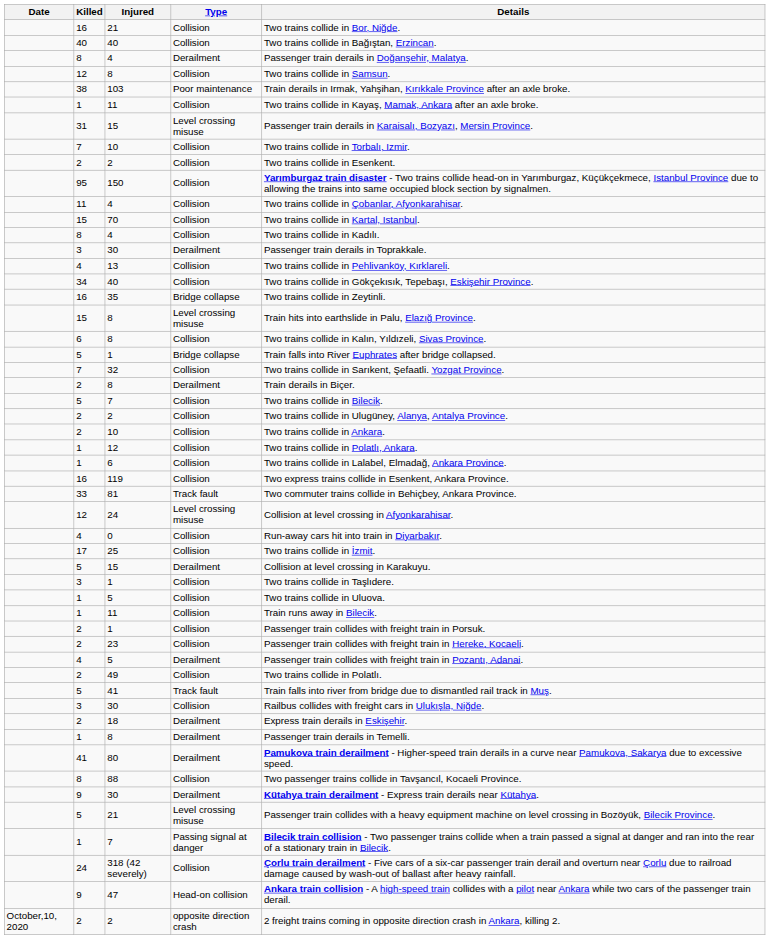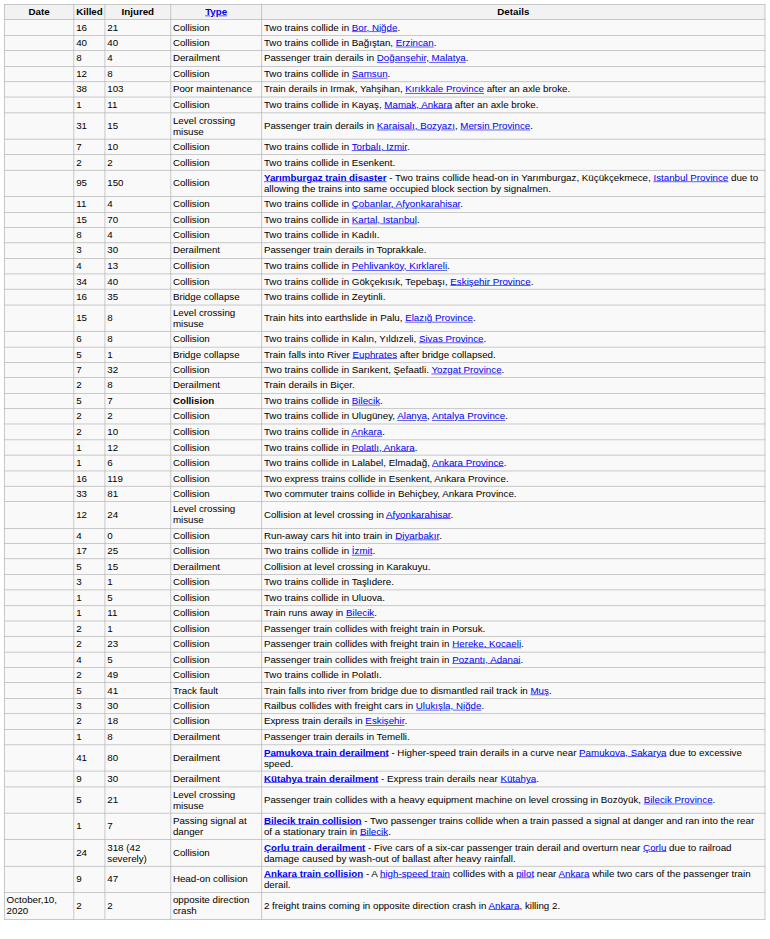 <table class="wikitable sortable">
 <tr>
 <th>Date</th>
 <th>Killed</th>
 <th>Injured</th>
 <th><a href='#'>Type</a></th>
 <th class="unsortable">Details</th>
 </tr>
 <tr>
 <td align=right></td>
 <td>16</td>
 <td>21</td>
 <td>Collision</td>
 <td>Two trains collide in <a href='#'>Bor, Niğde</a>.</td>
 </tr>
 <tr>
 <td align=right></td>
 <td>40</td>
 <td>40</td>
 <td>Collision</td>
 <td>Two trains collide in Bağıştan, <a href='#'>Erzincan</a>.</td>
 </tr>
 <tr>
 <td align=right></td>
 <td>8</td>
 <td>4</td>
 <td>Derailment</td>
 <td>Passenger train derails in <a href='#'>Doğanşehir, Malatya</a>.</td>
 </tr>
 <tr>
 <td align=right></td>
 <td>12</td>
 <td>8</td>
 <td>Collision</td>
 <td>Two trains collide in <a href='#'>Samsun</a>.</td>
 </tr>
 <tr>
 <td align=right></td>
 <td>38</td>
 <td>103</td>
 <td>Poor maintenance</td>
 <td>Train derails in Irmak, Yahşihan, <a href='#'>Kırıkkale Province</a> after an axle broke.</td>
 </tr>
 <tr>
 <td align=right></td>
 <td>1</td>
 <td>11</td>
 <td>Collision</td>
 <td>Two trains collide in Kayaş, <a href='#'>Mamak, Ankara</a> after an axle broke.</td>
 </tr>
 <tr>
 <td align=right></td>
 <td>31</td>
 <td>15</td>
 <td>Level crossing misuse</td>
 <td>Passenger train derails in <a href='#'>Karaisalı, Bozyazı</a>, <a href='#'>Mersin Province</a>.</td>
 </tr>
 <tr>
 <td align=right></td>
 <td>7</td>
 <td>10</td>
 <td>Collision</td>
 <td>Two trains collide in <a href='#'>Torbalı, Izmir</a>.</td>
 </tr>
 <tr>
 <td align=right></td>
 <td>2</td>
 <td>2</td>
 <td>Collision</td>
 <td>Two trains collide in Esenkent.</td>
 </tr>
 <tr>
 <td align=right></td>
 <td>95</td>
 <td>150</td>
 <td>Collision</td>
 <td><strong><a href='#'>Yarımburgaz train disaster</a></strong> - Two trains collide head-on in Yarımburgaz, Küçükçekmece, <a href='#'>Istanbul Province</a> due to allowing the trains into same occupied block section by signalmen.</td>
 </tr>
 <tr>
 <td align=right></td>
 <td>11</td>
 <td>4</td>
 <td>Collision</td>
 <td>Two trains collide in <a href='#'>Çobanlar, Afyonkarahisar</a>.</td>
 </tr>
 <tr>
 <td align=right></td>
 <td>15</td>
 <td>70</td>
 <td>Collision</td>
 <td>Two trains collide in <a href='#'>Kartal, Istanbul</a>.</td>
 </tr>
 <tr>
 <td align=right></td>
 <td>8</td>
 <td>4</td>
 <td>Collision</td>
 <td>Two trains collide in Kadılı.</td>
 </tr>
 <tr>
 <td align=right></td>
 <td>3</td>
 <td>30</td>
 <td>Derailment</td>
 <td>Passenger train derails in Toprakkale.</td>
 </tr>
 <tr>
 <td align=right></td>
 <td>4</td>
 <td>13</td>
 <td>Collision</td>
 <td>Two trains collide in <a href='#'>Pehlivanköy, Kırklareli</a>.</td>
 </tr>
 <tr>
 <td align=right></td>
 <td>34</td>
 <td>40</td>
 <td>Collision</td>
 <td>Two trains collide in Gökçekısık, Tepebaşı, <a href='#'>Eskişehir Province</a>.</td>
 </tr>
 <tr>
 <td align=right></td>
 <td>16</td>
 <td>35</td>
 <td>Bridge collapse</td>
 <td>Two trains collide in Zeytinli.</td>
 </tr>
 <tr>
 <td align=right></td>
 <td>15</td>
 <td>8</td>
 <td>Level crossing misuse</td>
 <td>Train hits into earthslide in Palu, <a href='#'>Elazığ Province</a>.</td>
 </tr>
 <tr>
 <td align=right></td>
 <td>6</td>
 <td>8</td>
 <td>Collision</td>
 <td>Two trains collide in Kalın, Yıldızeli, <a href='#'>Sivas Province</a>.</td>
 </tr>
 <tr>
 <td align=right></td>
 <td>5</td>
 <td>1</td>
 <td>Bridge collapse</td>
 <td>Train falls into River <a href='#'>Euphrates</a> after bridge collapsed.</td>
 </tr>
 <tr>
 <td align=right></td>
 <td>7</td>
 <td>32</td>
 <td>Collision</td>
 <td>Two trains collide in Sarıkent, Şefaatli. <a href='#'>Yozgat Province</a>.</td>
 </tr>
 <tr>
 <td align=right></td>
 <td>2</td>
 <td>8</td>
 <td>Derailment</td>
 <td>Train derails in Biçer.</td>
 </tr>
 <tr>
 <td align=right></td>
 <td>5</td>
 <td>7</td>
-<td>Collision</td>
+<td><strong>Collision</strong></td>
 <td>Two trains collide in <a href='#'>Bilecik</a>.</td>
 </tr>
 <tr>
 <td align=right></td>
 <td>2</td>
 <td>2</td>
 <td>Collision</td>
 <td>Two trains collide in Ulugüney, <a href='#'>Alanya</a>, <a href='#'>Antalya Province</a>.</td>
 </tr>
 <tr>
 <td align=right></td>
 <td>2</td>
 <td>10</td>
 <td>Collision</td>
 <td>Two trains collide in <a href='#'>Ankara</a>.</td>
 </tr>
 <tr>
 <td align=right></td>
 <td>1</td>
 <td>12</td>
 <td>Collision</td>
 <td>Two trains collide in <a href='#'>Polatlı, Ankara</a>.</td>
 </tr>
 <tr>
 <td align=right></td>
 <td>1</td>
 <td>6</td>
 <td>Collision</td>
 <td>Two trains collide in Lalabel, Elmadağ, <a href='#'>Ankara Province</a>.</td>
 </tr>
 <tr>
 <td align=right></td>
 <td>16</td>
 <td>119</td>
 <td>Collision</td>
 <td>Two express trains collide in Esenkent, Ankara Province.</td>
 </tr>
 <tr>
 <td align=right></td>
 <td>33</td>
 <td>81</td>
-<td>Track fault</td>
+<td>Collision</td>
 <td>Two commuter trains collide in Behiçbey, Ankara Province.</td>
 </tr>
 <tr>
 <td align=right></td>
 <td>12</td>
 <td>24</td>
 <td>Level crossing misuse</td>
 <td>Collision at level crossing in <a href='#'>Afyonkarahisar</a>.</td>
 </tr>
 <tr>
 <td align=right></td>
 <td>4</td>
 <td>0</td>
 <td>Collision</td>
 <td>Run-away cars hit into train in <a href='#'>Diyarbakır</a>.</td>
 </tr>
 <tr>
 <td align=right></td>
 <td>17</td>
 <td>25</td>
 <td>Collision</td>
 <td>Two trains collide in <a href='#'>İzmit</a>.</td>
 </tr>
 <tr>
 <td align=right></td>
 <td>5</td>
 <td>15</td>
 <td>Derailment</td>
 <td>Collision at level crossing in Karakuyu.</td>
 </tr>
 <tr>
 <td align=right></td>
 <td>3</td>
 <td>1</td>
 <td>Collision</td>
 <td>Two trains collide in Taşlıdere.</td>
 </tr>
 <tr>
 <td align=right></td>
 <td>1</td>
 <td>5</td>
 <td>Collision</td>
 <td>Two trains collide in Uluova.</td>
 </tr>
 <tr>
 <td align=right></td>
 <td>1</td>
 <td>11</td>
 <td>Collision</td>
 <td>Train runs away in <a href='#'>Bilecik</a>.</td>
 </tr>
 <tr>
 <td align=right></td>
 <td>2</td>
 <td>1</td>
 <td>Collision</td>
 <td>Passenger train collides with freight train in Porsuk.</td>
 </tr>
 <tr>
 <td align=right></td>
 <td>2</td>
 <td>23</td>
 <td>Collision</td>
 <td>Passenger train collides with freight train in <a href='#'>Hereke, Kocaeli</a>.</td>
 </tr>
 <tr>
 <td align=right></td>
 <td>4</td>
 <td>5</td>
-<td>Derailment</td>
+<td>Collision</td>
 <td>Passenger train collides with freight train in <a href='#'>Pozantı, Adanai</a>.</td>
 </tr>
 <tr>
 <td align=right></td>
 <td>2</td>
 <td>49</td>
 <td>Collision</td>
 <td>Two trains collide in Polatlı.</td>
 </tr>
 <tr>
 <td align=right></td>
 <td>5</td>
 <td>41</td>
 <td>Track fault</td>
 <td>Train falls into river from bridge due to dismantled rail track in <a href='#'>Muş</a>.</td>
 </tr>
 <tr>
 <td align=right></td>
 <td>3</td>
 <td>30</td>
 <td>Collision</td>
 <td>Railbus collides with freight cars in <a href='#'>Ulukışla, Niğde</a>.</td>
 </tr>
 <tr>
 <td align=right></td>
 <td>2</td>
 <td>18</td>
-<td>Derailment</td>
+<td>Collision</td>
 <td>Express train derails in <a href='#'>Eskişehir</a>.</td>
 </tr>
 <tr>
 <td align=right></td>
 <td>1</td>
 <td>8</td>
 <td>Derailment</td>
 <td>Passenger train derails in Temelli.</td>
 </tr>
 <tr>
 <td align=right></td>
 <td>41</td>
 <td>80</td>
 <td>Derailment</td>
 <td><strong><a href='#'>Pamukova train derailment</a></strong> - Higher-speed train derails in a curve near <a href='#'>Pamukova, Sakarya</a> due to excessive speed.</td>
-</tr>
-<tr>
-<td align=right></td>
-<td>8</td>
-<td>88</td>
-<td>Collision</td>
-<td>Two passenger trains collide in Tavşancıl, Kocaeli Province.</td>
 </tr>
 <tr>
 <td align=right></td>
 <td>9</td>
 <td>30</td>
 <td>Derailment</td>
 <td><strong><a href='#'>Kütahya train derailment</a></strong> - Express train derails near <a href='#'>Kütahya</a>.</td>
 </tr>
 <tr>
 <td align=right></td>
 <td>5</td>
 <td>21</td>
 <td>Level crossing misuse</td>
 <td>Passenger train collides with a heavy equipment machine on level crossing in Bozöyük, <a href='#'>Bilecik Province</a>.</td>
 </tr>
 <tr>
 <td align=right></td>
 <td>1</td>
 <td>7</td>
 <td>Passing signal at danger</td>
 <td><strong><a href='#'>Bilecik train collision</a></strong> - Two passenger trains collide  when a train passed a signal at danger and ran into the rear of a stationary train in <a href='#'>Bilecik</a>.</td>
 </tr>
 <tr>
 <td align=right></td>
 <td>24</td>
 <td>318 (42 severely)</td>
 <td>Collision</td>
 <td><strong><a href='#'>Çorlu train derailment</a></strong> - Five cars of a six-car passenger train derail and overturn near <a href='#'>Çorlu</a> due to railroad damage caused by wash-out of ballast after heavy rainfall.</td>
 </tr>
 <tr>
 <td align=right></td>
 <td>9</td>
 <td>47</td>
 <td>Head-on collision</td>
 <td><strong><a href='#'>Ankara train collision</a></strong> - A <a href='#'>high-speed train</a> collides with a <a href='#'>pilot</a> near <a href='#'>Ankara</a> while two cars of the passenger train derail.</td>
 </tr>
 <tr>
 <td>October,10, 2020</td>
 <td>2</td>
 <td>2</td>
 <td>opposite direction crash</td>
 <td>2 freight trains coming in opposite direction crash in <a href='#'>Ankara</a>, killing 2.</td>
 </tr>
 </table>
